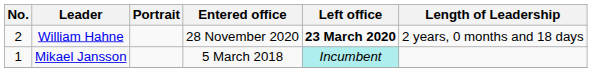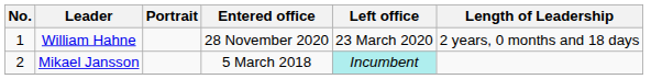 <table class="wikitable" style="text-align: center;">
 <tr>
 <th>No.</th>
 <th>Leader</th>
 <th>Portrait</th>
 <th>Entered office</th>
 <th>Left office</th>
 <th>Length of Leadership</th>
 </tr>
 <tr>
-<td>2</td>
+<td>1</td>
 <td><a href='#'>William Hahne</a></td>
 <td></td>
 <td>28 November 2020</td>
-<td><strong>23 March 2020</strong></td>
+<td>23 March 2020</td>
 <td>2 years, 0 months and 18 days</td>
 </tr>
 <tr>
-<td>1</td>
+<td>2</td>
 <td><a href='#'>Mikael Jansson</a></td>
 <td></td>
 <td>5 March 2018</td>
 <td style="background: paleturquoise;"><em>Incumbent</em></td>
 <td></td>
 </tr>
 <tr>
 </tr>
 </table>
